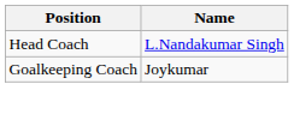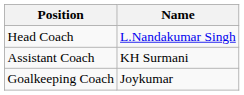 <table class="wikitable">
 <tr>
 <th>Position</th>
 <th>Name</th>
 </tr>
 <tr>
 <td>Head Coach</td>
 <td> <a href='#'>L.Nandakumar Singh</a></td>
 </tr>
 <tr>
+<td>Assistant Coach</td>
+<td> KH Surmani</td>
+</tr>
+<tr>
 <td>Goalkeeping Coach</td>
 <td> Joykumar</td>
 </tr>
 </table>
